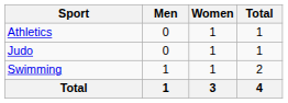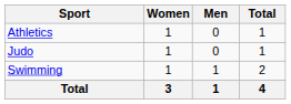 <table class="wikitable sortable" style="text-align:center;">
 <tr>
 <th width=180>Sport</th>
+<th width=55>Women</th>
 <th width=55>Men</th>
-<th width=55>Women</th>
 <th width=55>Total</th>
 </tr>
 <tr>
 <td align=left><a href='#'>Athletics</a></td>
+<td>1</td>
 <td>0</td>
-<td>1</td>
 <td>1</td>
 </tr>
 <tr>
 <td align=left><a href='#'>Judo</a></td>
+<td>1</td>
 <td>0</td>
-<td>1</td>
 <td>1</td>
 </tr>
 <tr>
 <td align=left><a href='#'>Swimming</a></td>
 <td>1</td>
 <td>1</td>
 <td>2</td>
 </tr>
 <tr>
 <th>Total</th>
+<th>3</th>
 <th>1</th>
-<th>3</th>
 <th>4</th>
 </tr>
 </table>
